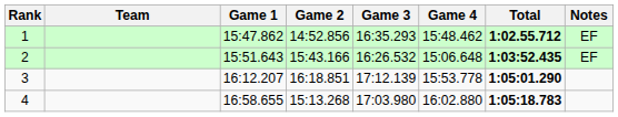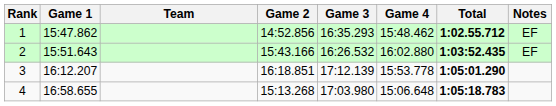 <table class=wikitable style="text-align:center">
 <tr>
 <th width=40>Rank</th>
+<th width=70>Game 1</th>
 <th width=200>Team</th>
-<th width=70>Game 1</th>
 <th width=70>Game 2</th>
 <th width=70>Game 3</th>
 <th width=70>Game 4</th>
 <th width=80>Total</th>
 <th width=50>Notes</th>
 </tr>
 <tr bgcolor="#ccffcc">
 <td>1</td>
+<td>15:47.862</td>
 <td align=left></td>
-<td>15:47.862</td>
 <td>14:52.856</td>
 <td>16:35.293</td>
 <td>15:48.462</td>
 <td><strong>1:02.55.712</strong></td>
 <td>EF</td>
 </tr>
 <tr bgcolor="#ccffcc">
 <td>2</td>
+<td>15:51.643</td>
 <td align=left></td>
-<td>15:51.643</td>
 <td>15:43.166</td>
 <td>16:26.532</td>
-<td>15:06.648</td>
+<td>16:02.880</td>
 <td><strong>1:03:52.435</strong></td>
 <td>EF</td>
 </tr>
 <tr>
 <td>3</td>
+<td>16:12.207</td>
 <td align=left></td>
-<td>16:12.207</td>
 <td>16:18.851</td>
 <td>17:12.139</td>
 <td>15:53.778</td>
 <td><strong>1:05:01.290</strong></td>
 <td></td>
 </tr>
 <tr>
 <td>4</td>
+<td>16:58.655</td>
 <td align=left></td>
-<td>16:58.655</td>
 <td>15:13.268</td>
 <td>17:03.980</td>
-<td>16:02.880</td>
+<td>15:06.648</td>
 <td><strong>1:05:18.783</strong></td>
 <td></td>
 </tr>
 </table>
